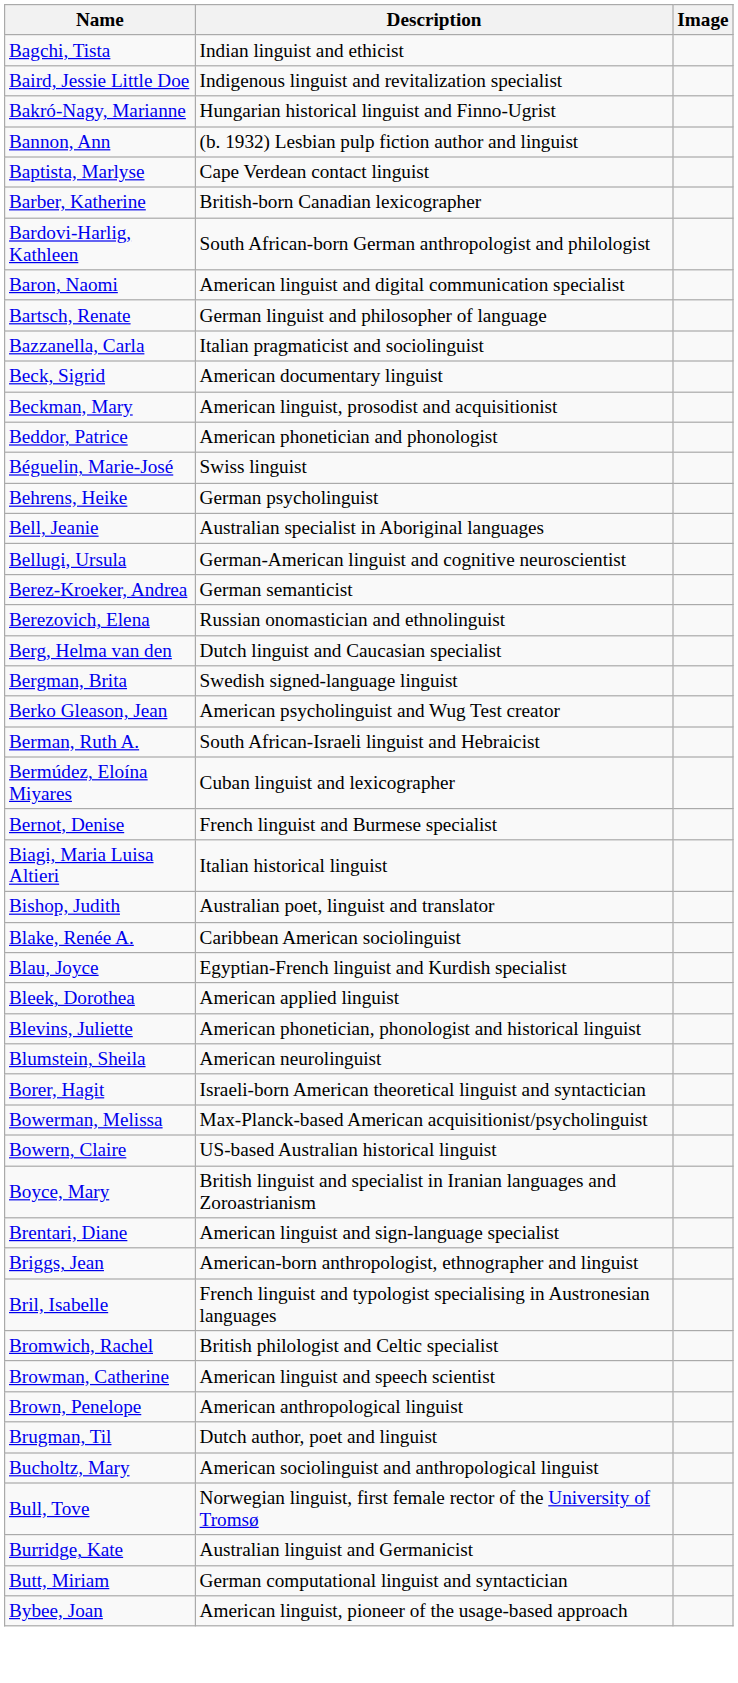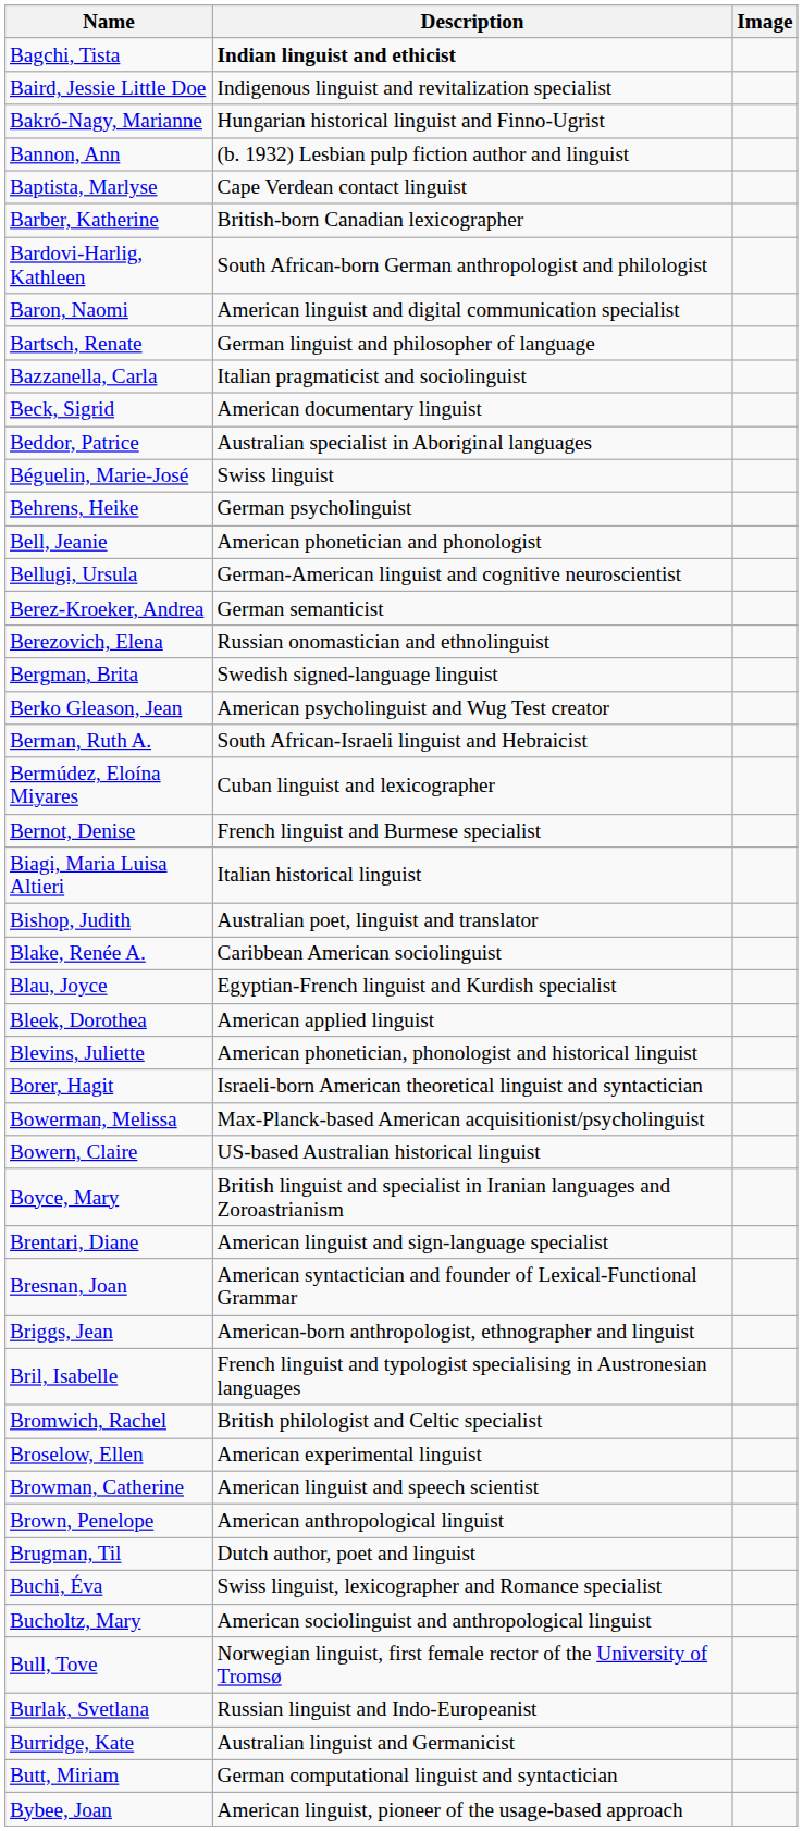 <table class='wikitable sortable'>
 <tr>
 <th>Name</th>
 <th>Description</th>
 <th class=unsortable>Image</th>
 </tr>
 <tr>
 <td><a href='#'>Bagchi, Tista</a></td>
-<td>Indian linguist and ethicist</td>
+<td><strong>Indian linguist and ethicist</strong></td>
 <td></td>
 </tr>
 <tr>
 <td><a href='#'>Baird, Jessie Little Doe</a></td>
 <td>Indigenous linguist and revitalization specialist</td>
 <td></td>
 </tr>
 <tr>
 <td><a href='#'>Bakró-Nagy, Marianne</a></td>
 <td>Hungarian historical linguist and Finno-Ugrist</td>
 <td></td>
 </tr>
 <tr>
 <td><a href='#'>Bannon, Ann</a></td>
 <td>(b. 1932)  Lesbian pulp fiction author and linguist</td>
 <td></td>
 </tr>
 <tr>
 <td><a href='#'>Baptista, Marlyse</a></td>
 <td>Cape Verdean contact linguist</td>
 <td></td>
 </tr>
 <tr>
 <td><a href='#'>Barber, Katherine</a></td>
 <td>British-born Canadian lexicographer</td>
 <td></td>
 </tr>
 <tr>
 <td><a href='#'>Bardovi-Harlig, Kathleen</a></td>
 <td>South African-born German anthropologist and philologist</td>
 <td></td>
 </tr>
 <tr>
 <td><a href='#'>Baron, Naomi</a></td>
 <td>American linguist and digital communication specialist</td>
 <td></td>
 </tr>
 <tr>
 <td><a href='#'>Bartsch, Renate</a></td>
 <td>German linguist and philosopher of language</td>
 <td></td>
 </tr>
 <tr>
 <td><a href='#'>Bazzanella, Carla</a></td>
 <td>Italian pragmaticist and sociolinguist</td>
 <td></td>
 </tr>
 <tr>
 <td><a href='#'>Beck, Sigrid</a></td>
 <td>American documentary linguist</td>
 <td></td>
 </tr>
 <tr>
-<td><a href='#'>Beckman, Mary</a></td>
-<td>American linguist, prosodist and acquisitionist</td>
-<td></td>
-</tr>
-<tr>
 <td><a href='#'>Beddor, Patrice</a></td>
-<td>American phonetician and phonologist</td>
+<td>Australian specialist in Aboriginal languages</td>
 <td></td>
 </tr>
 <tr>
 <td><a href='#'>Béguelin, Marie-José</a></td>
 <td>Swiss linguist</td>
 <td></td>
 </tr>
 <tr>
 <td><a href='#'>Behrens, Heike</a></td>
 <td>German psycholinguist</td>
 <td></td>
 </tr>
 <tr>
 <td><a href='#'>Bell, Jeanie</a></td>
-<td>Australian specialist in Aboriginal languages</td>
+<td>American phonetician and phonologist</td>
 <td></td>
 </tr>
 <tr>
 <td><a href='#'>Bellugi, Ursula</a></td>
 <td>German-American linguist and cognitive neuroscientist</td>
 <td></td>
 </tr>
 <tr>
 <td><a href='#'>Berez-Kroeker, Andrea</a></td>
 <td>German semanticist</td>
 <td></td>
 </tr>
 <tr>
 <td><a href='#'>Berezovich, Elena</a></td>
 <td>Russian onomastician and ethnolinguist</td>
-<td></td>
-</tr>
-<tr>
-<td><a href='#'>Berg, Helma van den</a></td>
-<td>Dutch linguist and Caucasian specialist</td>
 <td></td>
 </tr>
 <tr>
 <td><a href='#'>Bergman, Brita</a></td>
 <td>Swedish signed-language linguist</td>
 <td></td>
 </tr>
 <tr>
 <td><a href='#'>Berko Gleason, Jean</a></td>
 <td>American psycholinguist and Wug Test creator</td>
 <td></td>
 </tr>
 <tr>
 <td><a href='#'>Berman, Ruth A.</a></td>
 <td>South African-Israeli linguist and Hebraicist</td>
 <td></td>
 </tr>
 <tr>
 <td><a href='#'>Bermúdez, Eloína Miyares</a></td>
 <td>Cuban linguist and lexicographer</td>
 <td></td>
 </tr>
 <tr>
 <td><a href='#'>Bernot, Denise</a></td>
 <td>French linguist and Burmese specialist</td>
 <td></td>
 </tr>
 <tr>
 <td><a href='#'>Biagi, Maria Luisa Altieri</a></td>
 <td>Italian historical linguist</td>
 <td></td>
 </tr>
 <tr>
 <td><a href='#'>Bishop, Judith</a></td>
 <td>Australian poet, linguist and translator</td>
 <td></td>
 </tr>
 <tr>
 <td><a href='#'>Blake, Renée A.</a></td>
 <td>Caribbean American sociolinguist</td>
 <td></td>
 </tr>
 <tr>
 <td><a href='#'>Blau, Joyce</a></td>
 <td>Egyptian-French linguist and Kurdish specialist</td>
 <td></td>
 </tr>
 <tr>
 <td><a href='#'>Bleek, Dorothea</a></td>
 <td>American applied linguist</td>
 <td></td>
 </tr>
 <tr>
 <td><a href='#'>Blevins, Juliette</a></td>
 <td>American phonetician, phonologist and historical linguist</td>
 <td></td>
 </tr>
 <tr>
-<td><a href='#'>Blumstein, Sheila</a></td>
-<td>American neurolinguist</td>
-<td></td>
-</tr>
-<tr>
 <td><a href='#'>Borer, Hagit</a></td>
 <td>Israeli-born American theoretical linguist and syntactician</td>
 <td></td>
 </tr>
 <tr>
 <td><a href='#'>Bowerman, Melissa</a></td>
 <td>Max-Planck-based American acquisitionist/psycholinguist</td>
 <td></td>
 </tr>
 <tr>
 <td><a href='#'>Bowern, Claire</a></td>
 <td>US-based Australian historical linguist</td>
 <td></td>
 </tr>
 <tr>
 <td><a href='#'>Boyce, Mary</a></td>
 <td>British linguist and specialist in Iranian languages and Zoroastrianism</td>
 <td></td>
 </tr>
 <tr>
 <td><a href='#'>Brentari, Diane</a></td>
 <td>American linguist and sign-language specialist</td>
 <td></td>
 </tr>
 <tr>
+<td><a href='#'>Bresnan, Joan</a></td>
+<td>American syntactician and founder of Lexical-Functional Grammar</td>
+<td></td>
+</tr>
+<tr>
 <td><a href='#'>Briggs, Jean</a></td>
 <td>American-born anthropologist, ethnographer and linguist</td>
 <td></td>
 </tr>
 <tr>
 <td><a href='#'>Bril, Isabelle</a></td>
 <td>French linguist and typologist specialising in Austronesian languages</td>
 <td></td>
 </tr>
 <tr>
 <td><a href='#'>Bromwich, Rachel</a></td>
 <td>British philologist and Celtic specialist</td>
+<td></td>
+</tr>
+<tr>
+<td><a href='#'>Broselow, Ellen</a></td>
+<td>American experimental linguist</td>
 <td></td>
 </tr>
 <tr>
 <td><a href='#'>Browman, Catherine</a></td>
 <td>American linguist and speech scientist</td>
 <td></td>
 </tr>
 <tr>
 <td><a href='#'>Brown, Penelope</a></td>
 <td>American anthropological linguist</td>
 <td></td>
 </tr>
 <tr>
 <td><a href='#'>Brugman, Til</a></td>
 <td>Dutch author, poet and linguist</td>
 <td></td>
 </tr>
 <tr>
+<td><a href='#'>Buchi, Éva</a></td>
+<td>Swiss linguist, lexicographer and Romance specialist</td>
+<td></td>
+</tr>
+<tr>
 <td><a href='#'>Bucholtz, Mary</a></td>
 <td>American sociolinguist and anthropological linguist</td>
 <td></td>
 </tr>
 <tr>
 <td><a href='#'>Bull, Tove</a></td>
 <td>Norwegian linguist, first female rector of the <a href='#'>University of Tromsø</a></td>
+<td></td>
+</tr>
+<tr>
+<td><a href='#'>Burlak, Svetlana</a></td>
+<td>Russian linguist and Indo-Europeanist</td>
 <td></td>
 </tr>
 <tr>
 <td><a href='#'>Burridge, Kate</a></td>
 <td>Australian linguist and Germanicist</td>
 <td></td>
 </tr>
 <tr>
 <td><a href='#'>Butt, Miriam</a></td>
 <td>German computational linguist and syntactician</td>
 <td></td>
 </tr>
 <tr>
 <td><a href='#'>Bybee, Joan</a></td>
 <td>American linguist, pioneer of the usage-based approach</td>
 <td></td>
 </tr>
 </table>
